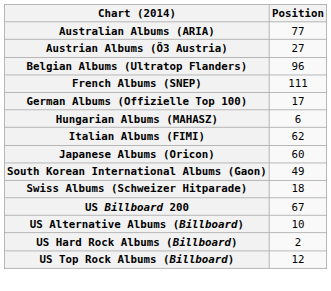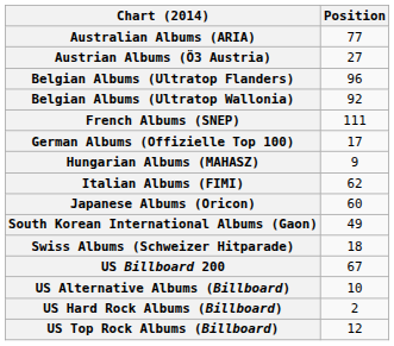 <table class="wikitable sortable plainrowheaders" style="text-align:center">
 <tr>
 <th scope="col">Chart (2014)</th>
 <th scope="col">Position</th>
 </tr>
 <tr>
 <th scope="row">Australian Albums (ARIA)</th>
 <td>77</td>
 </tr>
 <tr>
 <th scope="row">Austrian Albums (Ö3 Austria)</th>
 <td>27</td>
 </tr>
 <tr>
 <th scope="row">Belgian Albums (Ultratop Flanders)</th>
 <td>96</td>
 </tr>
 <tr>
+<th scope="row">Belgian Albums (Ultratop Wallonia)</th>
+<td>92</td>
+</tr>
+<tr>
 <th scope="row">French Albums (SNEP)</th>
 <td>111</td>
 </tr>
 <tr>
 <th scope="row">German Albums (Offizielle Top 100)</th>
 <td>17</td>
 </tr>
 <tr>
 <th scope="row">Hungarian Albums (MAHASZ)</th>
-<td>6</td>
+<td>9</td>
 </tr>
 <tr>
 <th scope="row">Italian Albums (FIMI)</th>
 <td>62</td>
 </tr>
 <tr>
 <th scope="row">Japanese Albums (Oricon)</th>
 <td>60</td>
 </tr>
 <tr>
 <th scope="row">South Korean International Albums (Gaon)</th>
 <td>49</td>
 </tr>
 <tr>
 <th scope="row">Swiss Albums (Schweizer Hitparade)</th>
 <td>18</td>
 </tr>
 <tr>
 <th scope="row">US <em>Billboard</em> 200</th>
 <td>67</td>
 </tr>
 <tr>
 <th scope="row">US Alternative Albums (<em>Billboard</em>)</th>
 <td>10</td>
 </tr>
 <tr>
 <th scope="row">US Hard Rock Albums (<em>Billboard</em>)</th>
 <td>2</td>
 </tr>
 <tr>
 <th scope="row">US Top Rock Albums (<em>Billboard</em>)</th>
 <td>12</td>
 </tr>
 </table>
